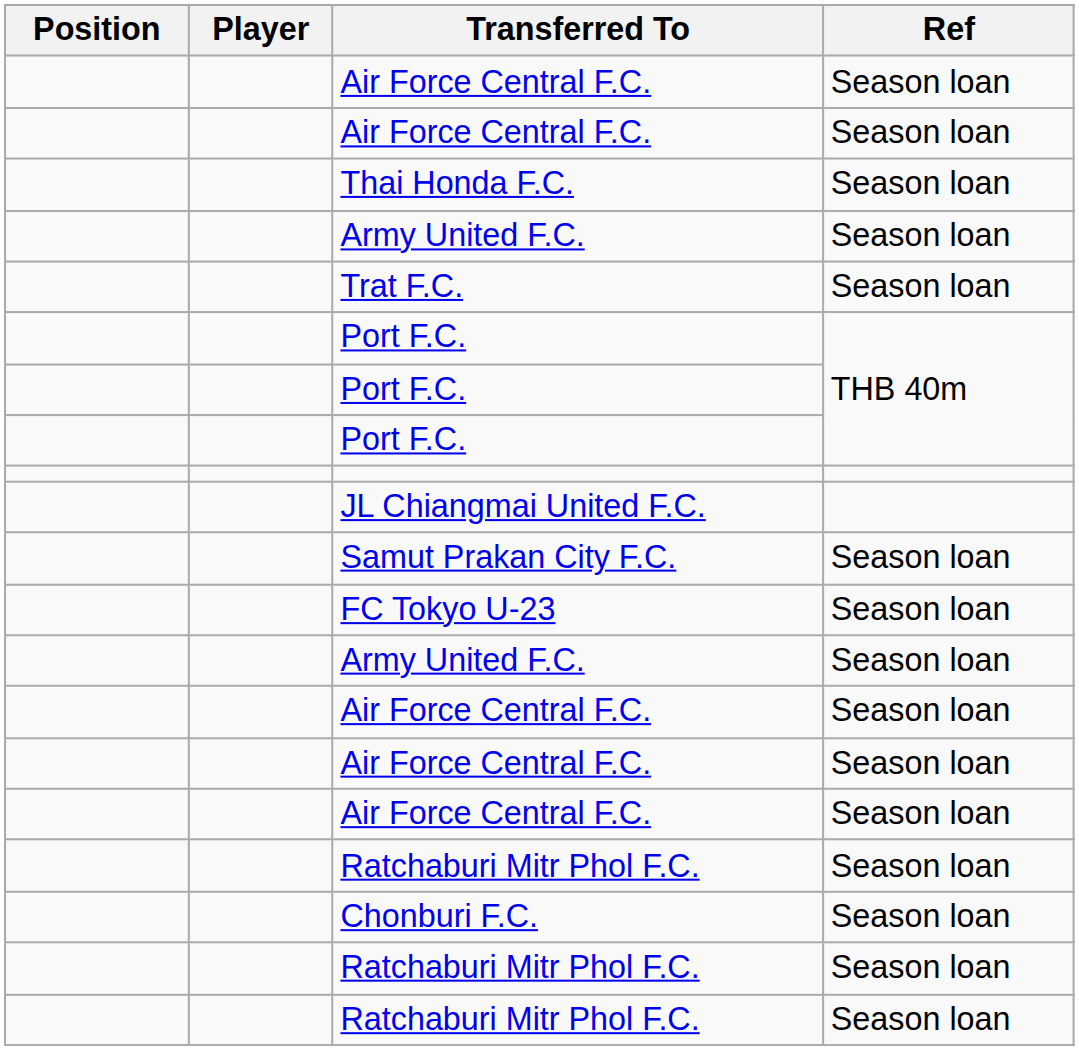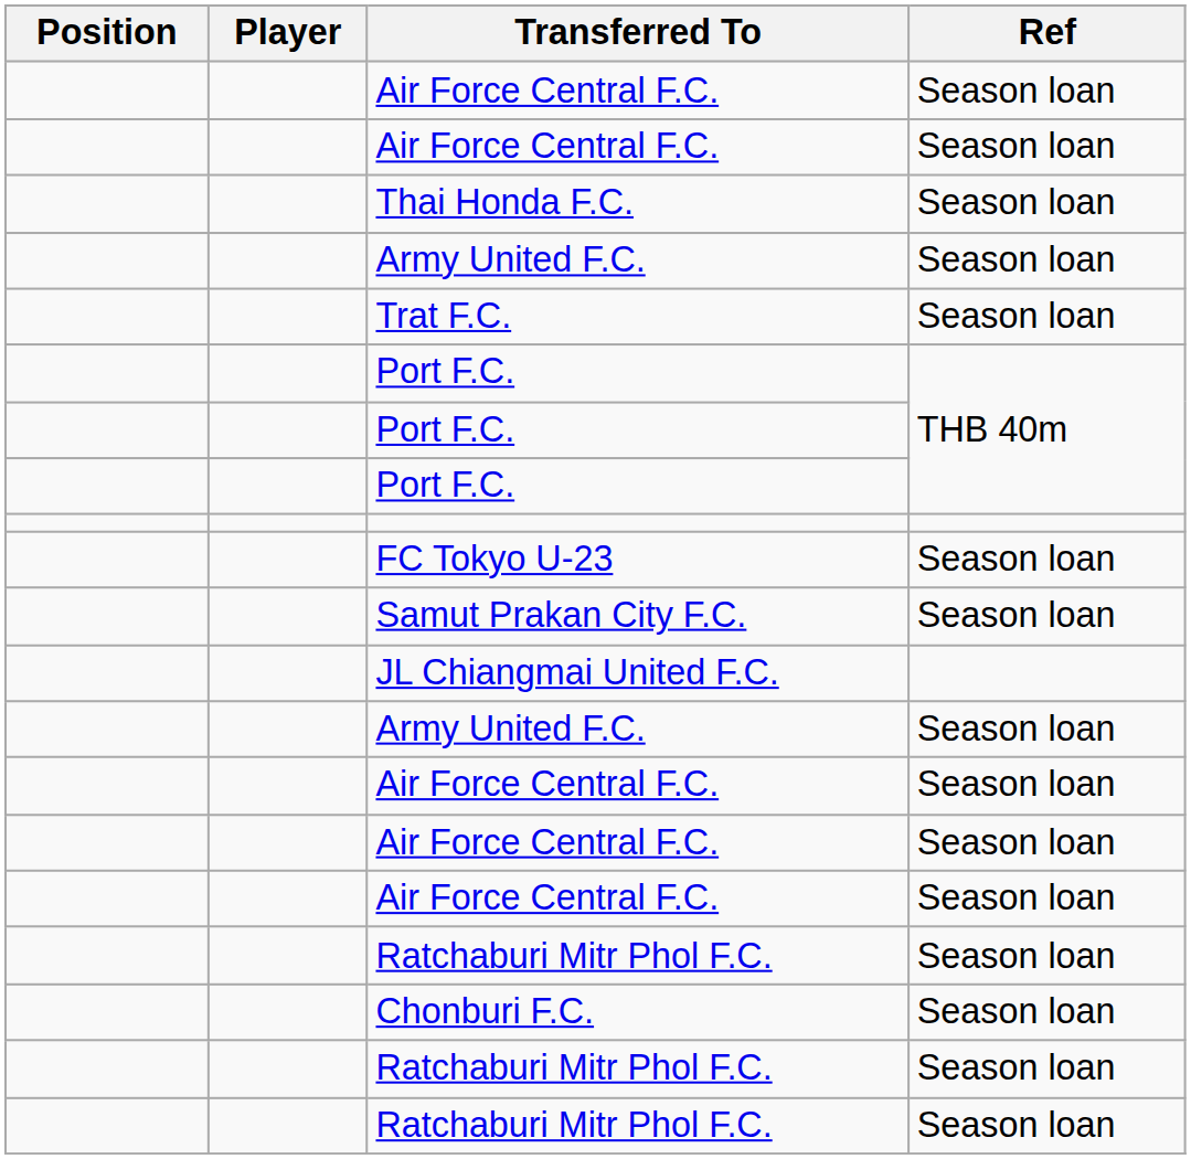 <table class="wikitable sortable" style="width:60%; text-align:center; font-size:100%; text-align:left;">
 <tr>
 <th>Position</th>
 <th>Player</th>
 <th>Transferred To</th>
 <th>Ref</th>
 </tr>
 <tr>
 <td></td>
 <td></td>
 <td> <a href='#'>Air Force Central F.C.</a></td>
 <td>Season loan</td>
 </tr>
 <tr>
 <td></td>
 <td></td>
 <td> <a href='#'>Air Force Central F.C.</a></td>
 <td>Season loan</td>
 </tr>
 <tr>
 <td></td>
 <td></td>
 <td> <a href='#'>Thai Honda F.C.</a></td>
 <td>Season loan</td>
 </tr>
 <tr>
 <td></td>
 <td></td>
 <td> <a href='#'>Army United F.C.</a></td>
 <td>Season loan</td>
 </tr>
 <tr>
 <td></td>
 <td></td>
 <td> <a href='#'>Trat F.C.</a></td>
 <td>Season loan</td>
 </tr>
 <tr>
 <td></td>
 <td></td>
 <td> <a href='#'>Port F.C.</a></td>
 <td rowspan=3>THB 40m  </td>
 </tr>
 <tr>
 <td></td>
 <td></td>
 <td> <a href='#'>Port F.C.</a></td>
 </tr>
 <tr>
 <td></td>
 <td></td>
 <td> <a href='#'>Port F.C.</a></td>
 </tr>
 <tr>
 <td></td>
 <td></td>
 <td></td>
 <td></td>
 </tr>
 <tr>
 <td></td>
 <td></td>
-<td> <a href='#'>JL Chiangmai United F.C.</a></td>
-<td></td>
+<td> <a href='#'>FC Tokyo U-23</a></td>
+<td>Season loan </td>
 </tr>
 <tr>
 <td></td>
 <td></td>
 <td> <a href='#'>Samut Prakan City F.C.</a></td>
 <td>Season loan</td>
 </tr>
 <tr>
 <td></td>
 <td></td>
-<td> <a href='#'>FC Tokyo U-23</a></td>
-<td>Season loan </td>
+<td> <a href='#'>JL Chiangmai United F.C.</a></td>
+<td></td>
 </tr>
 <tr>
 <td></td>
 <td></td>
 <td> <a href='#'>Army United F.C.</a></td>
 <td>Season loan</td>
 </tr>
 <tr>
 <td></td>
 <td></td>
 <td> <a href='#'>Air Force Central F.C.</a></td>
 <td>Season loan</td>
 </tr>
 <tr>
 <td></td>
 <td></td>
 <td> <a href='#'>Air Force Central F.C.</a></td>
 <td>Season loan</td>
 </tr>
 <tr>
 <td></td>
 <td></td>
 <td> <a href='#'>Air Force Central F.C.</a></td>
 <td>Season loan</td>
 </tr>
 <tr>
 <td></td>
 <td></td>
 <td> <a href='#'>Ratchaburi Mitr Phol F.C.</a></td>
 <td>Season loan</td>
 </tr>
 <tr>
 <td></td>
 <td></td>
 <td> <a href='#'>Chonburi F.C.</a></td>
 <td>Season loan </td>
 </tr>
 <tr>
 <td></td>
 <td></td>
 <td> <a href='#'>Ratchaburi Mitr Phol F.C.</a></td>
 <td>Season loan</td>
 </tr>
 <tr>
 <td></td>
 <td></td>
 <td> <a href='#'>Ratchaburi Mitr Phol F.C.</a></td>
 <td>Season loan</td>
 </tr>
 <tr>
 </tr>
 </table>
